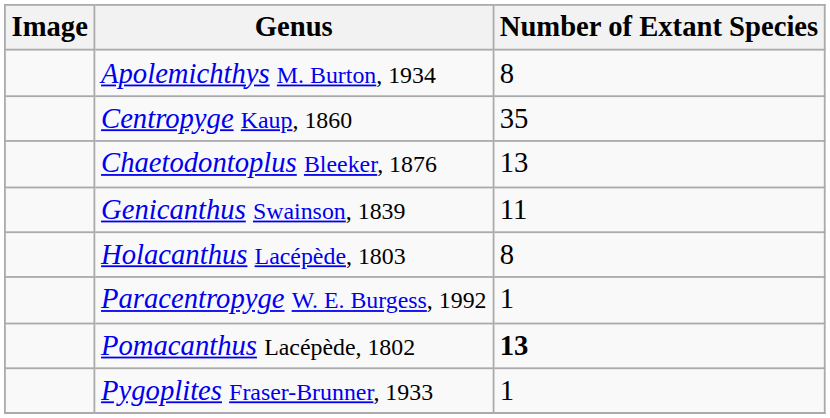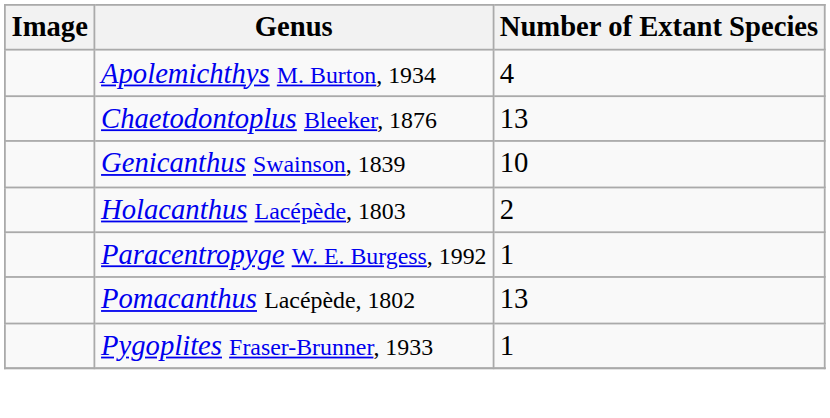 <table class="wikitable">
 <tr>
 <th>Image</th>
 <th>Genus</th>
 <th>Number of Extant Species</th>
 </tr>
 <tr>
 <td></td>
 <td><em><a href='#'>Apolemichthys</a></em> <small><a href='#'>M. Burton</a>, 1934</small></td>
-<td>8</td>
-</tr>
-<tr>
-<td></td>
-<td><em><a href='#'>Centropyge</a></em> <small><a href='#'>Kaup</a>, 1860</small></td>
-<td>35</td>
+<td>4</td>
 </tr>
 <tr>
 <td></td>
 <td><em><a href='#'>Chaetodontoplus</a></em> <small><a href='#'>Bleeker</a>, 1876</small></td>
 <td>13</td>
 </tr>
 <tr>
 <td></td>
 <td><em><a href='#'>Genicanthus</a></em> <small><a href='#'>Swainson</a>, 1839</small></td>
-<td>11</td>
+<td>10</td>
 </tr>
 <tr>
 <td></td>
 <td><em><a href='#'>Holacanthus</a></em> <small><a href='#'>Lacépède</a>, 1803</small></td>
-<td>8</td>
+<td>2</td>
 </tr>
 <tr>
 <td></td>
 <td><em><a href='#'>Paracentropyge</a></em> <small><a href='#'>W. E. Burgess</a>, 1992</small></td>
 <td>1</td>
 </tr>
 <tr>
 <td></td>
 <td><em><a href='#'>Pomacanthus</a></em>  <small> Lacépède, 1802</small></td>
-<td><strong>13</strong></td>
+<td>13</td>
 </tr>
 <tr>
 <td></td>
 <td><em><a href='#'>Pygoplites</a></em>  <small><a href='#'>Fraser-Brunner</a>, 1933</small></td>
 <td>1</td>
 </tr>
 <tr>
 </tr>
 </table>
